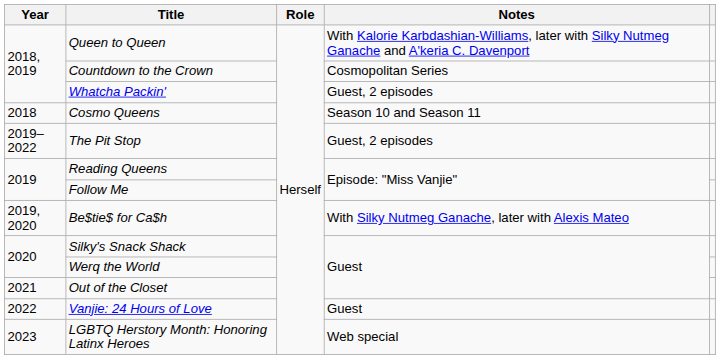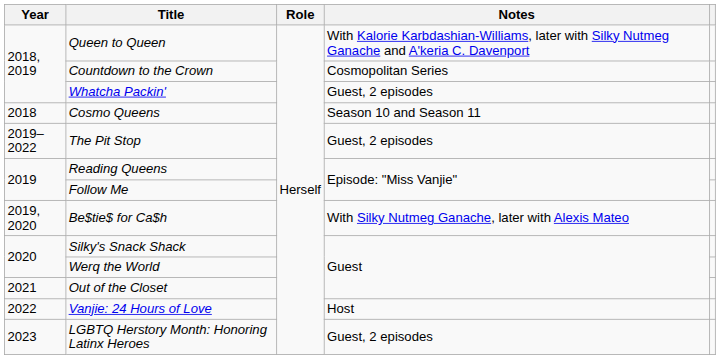 <table class="wikitable">
 <tr>
 <th>Year</th>
 <th>Title</th>
 <th>Role</th>
 <th>Notes</th>
 <th></th>
 </tr>
 <tr>
 <td rowspan="3">2018, 2019</td>
 <td><em>Queen to Queen</em></td>
 <td rowspan="14">Herself</td>
 <td>With <a href='#'>Kalorie Karbdashian-Williams</a>, later with <a href='#'>Silky Nutmeg Ganache</a> and <a href='#'>A'keria C. Davenport</a></td>
 <td></td>
 </tr>
 <tr>
 <td><em>Countdown to the Crown</em></td>
 <td>Cosmopolitan Series</td>
 <td></td>
 </tr>
 <tr>
 <td><em><a href='#'>Whatcha Packin'</a></em></td>
 <td>Guest, 2 episodes</td>
 <td></td>
 </tr>
 <tr>
 <td>2018</td>
 <td><em>Cosmo Queens</em></td>
 <td>Season 10 and Season 11</td>
 <td></td>
 </tr>
 <tr>
 <td>2019–2022</td>
 <td><em>The Pit Stop</em></td>
 <td>Guest, 2 episodes</td>
 <td></td>
 </tr>
 <tr>
 <td rowspan="2">2019</td>
 <td><em>Reading Queens</em></td>
 <td rowspan="2">Episode: "Miss Vanjie"</td>
 <td></td>
 </tr>
 <tr>
 <td><em>Follow Me</em></td>
 <td></td>
 </tr>
 <tr>
 <td>2019, 2020</td>
 <td><em>Be$tie$ for Ca$h</em></td>
 <td>With <a href='#'>Silky Nutmeg Ganache</a>, later with <a href='#'>Alexis Mateo</a></td>
 <td></td>
 </tr>
 <tr>
 <td rowspan="2">2020</td>
 <td><em>Silky's Snack Shack</em></td>
 <td rowspan="3">Guest</td>
 <td></td>
 </tr>
 <tr>
 <td><em>Werq the World</em></td>
 <td style="text-align: center;"></td>
 </tr>
 <tr>
 <td>2021</td>
 <td><em>Out of the Closet</em></td>
 <td></td>
 </tr>
 <tr>
 <td>2022</td>
 <td><em><a href='#'>Vanjie: 24 Hours of Love</a></em></td>
-<td>Guest</td>
+<td>Host</td>
 <td></td>
 </tr>
 <tr>
 <td>2023</td>
 <td><em>LGBTQ Herstory Month: Honoring Latinx Heroes</em></td>
-<td>Web special</td>
+<td>Guest, 2 episodes</td>
 <td></td>
 </tr>
 </table>
